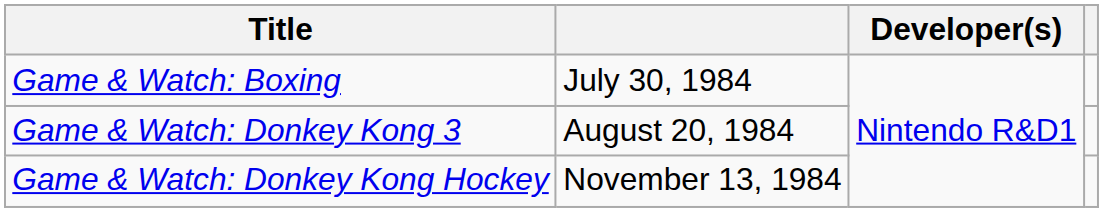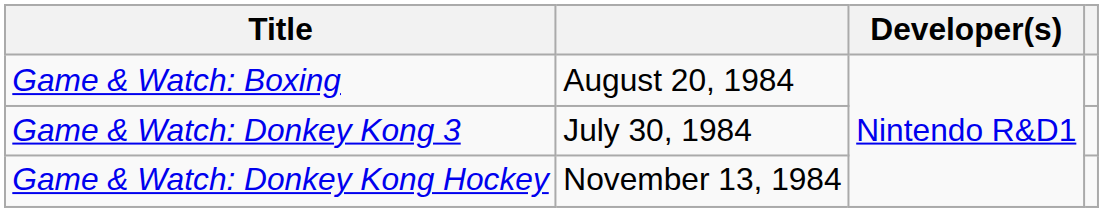 <table class="wikitable plainrowheaders sortable">
 <tr>
 <th scope="col">Title</th>
 <th scope="col" data-sort-type="date"></th>
 <th scope="col">Developer(s)</th>
 <th scope="col" class="unsortable"></th>
 </tr>
 <tr>
 <td><em><a href='#'>Game & Watch: Boxing</a></em></td>
-<td>July 30, 1984</td>
+<td>August 20, 1984</td>
 <td rowspan="3"><a href='#'>Nintendo R&D1</a></td>
 <td></td>
 </tr>
 <tr>
 <td><em><a href='#'>Game & Watch: Donkey Kong 3</a></em></td>
-<td>August 20, 1984</td>
+<td>July 30, 1984</td>
 <td></td>
 </tr>
 <tr>
 <td><em><a href='#'>Game & Watch: Donkey Kong Hockey</a></em></td>
 <td>November 13, 1984</td>
 <td></td>
 </tr>
 </table>
